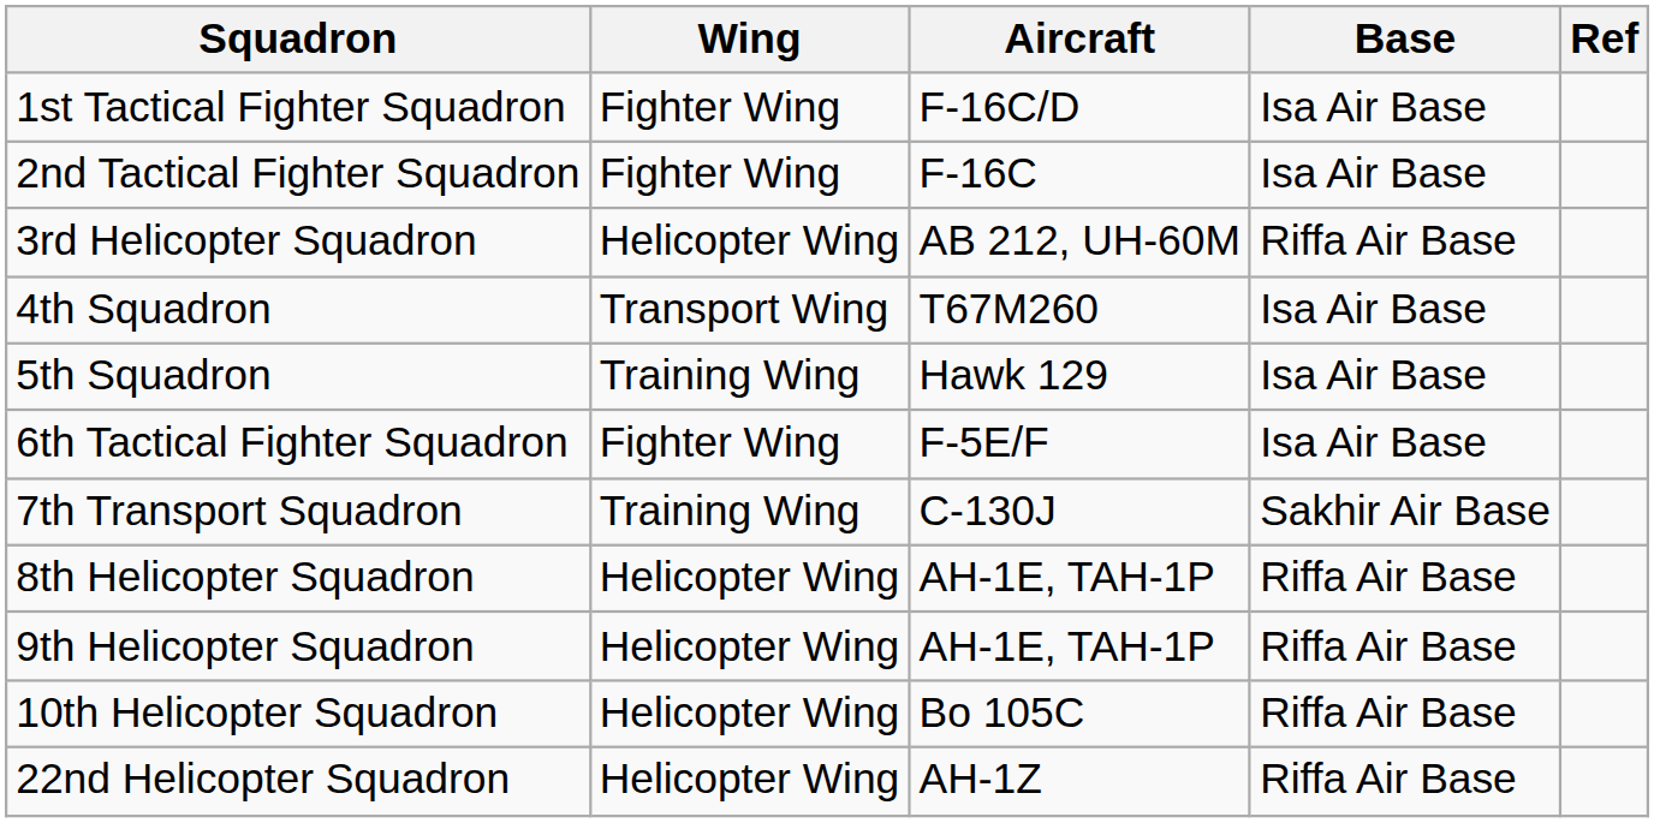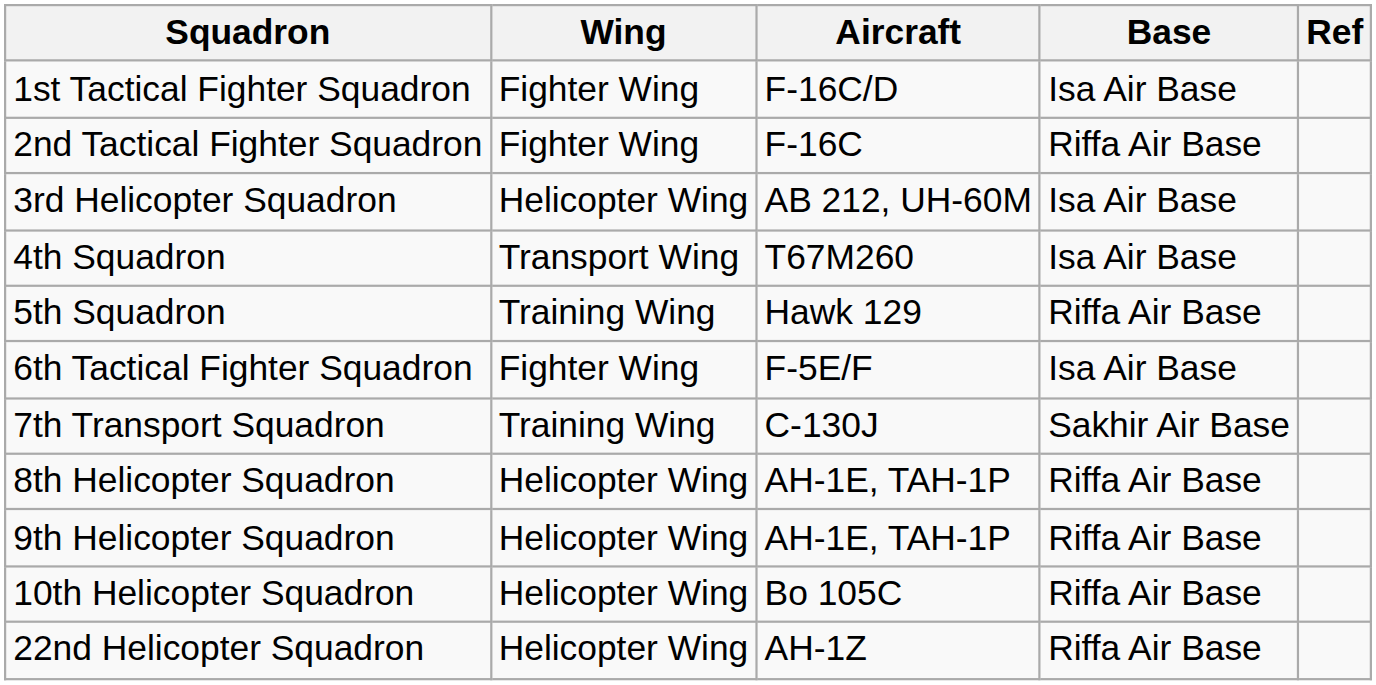 <table class="wikitable sortable">
 <tr>
 <th>Squadron</th>
 <th>Wing</th>
 <th>Aircraft</th>
 <th>Base</th>
 <th>Ref</th>
 </tr>
 <tr>
 <td>1st Tactical Fighter Squadron</td>
 <td>Fighter Wing</td>
 <td>F-16C/D</td>
 <td>Isa Air Base</td>
 <td></td>
 </tr>
 <tr>
 <td>2nd Tactical Fighter Squadron</td>
 <td>Fighter Wing</td>
 <td>F-16C</td>
-<td>Isa Air Base</td>
+<td>Riffa Air Base</td>
 <td></td>
 </tr>
 <tr>
 <td>3rd Helicopter Squadron</td>
 <td>Helicopter Wing</td>
 <td>AB 212, UH-60M</td>
-<td>Riffa Air Base</td>
+<td>Isa Air Base</td>
 <td></td>
 </tr>
 <tr>
 <td>4th Squadron</td>
 <td>Transport Wing</td>
 <td>T67M260</td>
 <td>Isa Air Base</td>
 <td></td>
 </tr>
 <tr>
 <td>5th Squadron</td>
 <td>Training Wing</td>
 <td>Hawk 129</td>
-<td>Isa Air Base</td>
+<td>Riffa Air Base</td>
 <td></td>
 </tr>
 <tr>
 <td>6th Tactical Fighter Squadron</td>
 <td>Fighter Wing</td>
 <td>F-5E/F</td>
 <td>Isa Air Base</td>
 <td></td>
 </tr>
 <tr>
 <td>7th Transport Squadron</td>
 <td>Training Wing</td>
 <td>C-130J</td>
 <td>Sakhir Air Base</td>
 <td></td>
 </tr>
 <tr>
 <td>8th Helicopter Squadron</td>
 <td>Helicopter Wing</td>
 <td>AH-1E, TAH-1P</td>
 <td>Riffa Air Base</td>
 <td></td>
 </tr>
 <tr>
 <td>9th Helicopter Squadron</td>
 <td>Helicopter Wing</td>
 <td>AH-1E, TAH-1P</td>
 <td>Riffa Air Base</td>
 <td></td>
 </tr>
 <tr>
 <td>10th Helicopter Squadron</td>
 <td>Helicopter Wing</td>
 <td>Bo 105C</td>
 <td>Riffa Air Base</td>
 <td></td>
 </tr>
 <tr>
 <td>22nd Helicopter Squadron</td>
 <td>Helicopter Wing</td>
 <td>AH-1Z</td>
 <td>Riffa Air Base</td>
 <td></td>
 </tr>
 </table>
